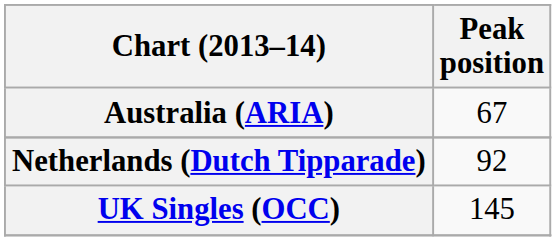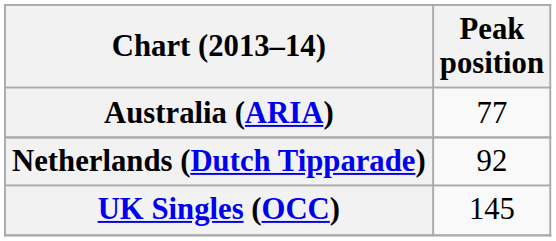 <table class="wikitable sortable plainrowheaders" style="text-align:center">
 <tr>
 <th scope="col">Chart (2013–14)</th>
 <th scope="col">Peak<br>position</th>
 </tr>
 <tr>
 <th scope="row">Australia (<a href='#'>ARIA</a>)</th>
-<td>67</td>
+<td>77</td>
 </tr>
 <tr>
 </tr>
 <tr>
 </tr>
 <tr>
 <th scope="row">Netherlands (<a href='#'>Dutch Tipparade</a>)</th>
 <td>92</td>
 </tr>
 <tr>
 <th scope="row"><a href='#'>UK Singles</a> (<a href='#'>OCC</a>)</th>
 <td>145</td>
 </tr>
 <tr>
 </tr>
 <tr>
 </tr>
 <tr>
 </tr>
 <tr>
 </tr>
 </table>
